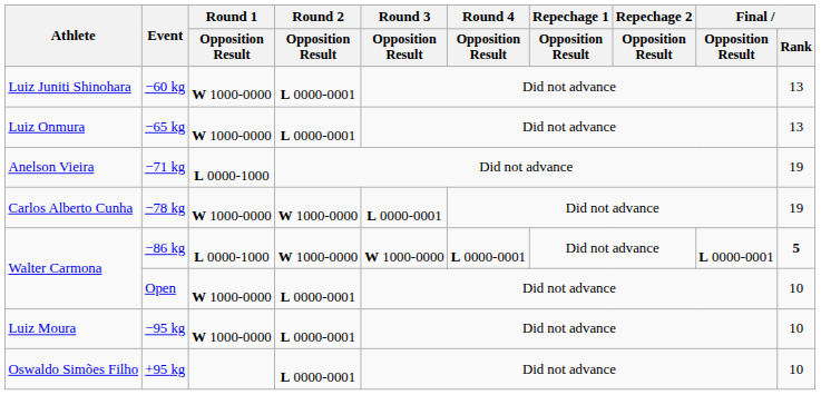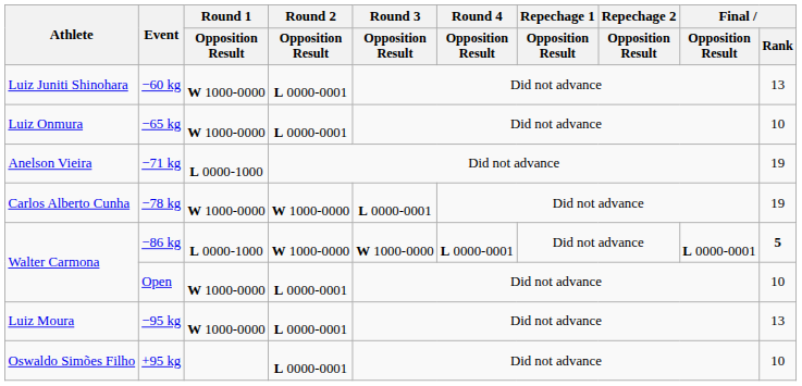 <table class="wikitable" style="font-size:90%">
 <tr>
 <th rowspan="2">Athlete</th>
 <th rowspan="2">Event</th>
 <th>Round 1</th>
 <th>Round 2</th>
 <th>Round 3</th>
 <th>Round 4</th>
 <th>Repechage 1</th>
 <th>Repechage 2</th>
 <th colspan=2>Final / </th>
 </tr>
 <tr style="font-size:95%">
 <th>Opposition<br>Result</th>
 <th>Opposition<br>Result</th>
 <th>Opposition<br>Result</th>
 <th>Opposition<br>Result</th>
 <th>Opposition<br>Result</th>
 <th>Opposition<br>Result</th>
 <th>Opposition<br>Result</th>
 <th>Rank</th>
 </tr>
 <tr align=center>
 <td align=left><a href='#'>Luiz Juniti Shinohara</a></td>
 <td align=left><a href='#'>−60 kg</a></td>
 <td><br><strong>W</strong> 1000-0000</td>
 <td><br><strong>L</strong> 0000-0001</td>
 <td colspan=5>Did not advance</td>
 <td>13</td>
 </tr>
 <tr align=center>
 <td align=left rowspan=1><a href='#'>Luiz Onmura</a></td>
 <td align=left><a href='#'>−65 kg</a></td>
 <td><br><strong>W</strong> 1000-0000</td>
 <td><br><strong>L</strong> 0000-0001</td>
 <td colspan=5>Did not advance</td>
-<td>13</td>
+<td>10</td>
 </tr>
 <tr align=center>
 <td align=left rowspan=1><a href='#'>Anelson Vieira</a></td>
 <td align=left><a href='#'>−71 kg</a></td>
 <td><br><strong>L</strong> 0000-1000</td>
 <td colspan=6>Did not advance</td>
 <td>19</td>
 </tr>
 <tr align=center>
 <td align=left><a href='#'>Carlos Alberto Cunha</a></td>
 <td align=left><a href='#'>−78 kg</a></td>
 <td><br><strong>W</strong> 1000-0000</td>
 <td><br><strong>W</strong> 1000-0000</td>
 <td><br><strong>L</strong> 0000-0001</td>
 <td colspan=4>Did not advance</td>
 <td>19</td>
 </tr>
 <tr align=center>
 <td align=left rowspan=2><a href='#'>Walter Carmona</a></td>
 <td align=left><a href='#'>−86 kg</a></td>
 <td><br><strong>L</strong> 0000-1000</td>
 <td><br><strong>W</strong> 1000-0000</td>
 <td><br><strong>W</strong> 1000-0000</td>
 <td><br><strong>L</strong> 0000-0001</td>
 <td colspan=2>Did not advance</td>
 <td><br><strong>L</strong> 0000-0001</td>
 <td><strong>5</strong></td>
 </tr>
 <tr align=center>
 <td align=left><a href='#'>Open</a></td>
 <td><br><strong>W</strong> 1000-0000</td>
 <td><br><strong>L</strong> 0000-0001</td>
 <td colspan=5>Did not advance</td>
 <td>10</td>
 </tr>
 <tr align=center>
 <td align=left rowspan=1><a href='#'>Luiz Moura</a></td>
 <td align=left><a href='#'>−95 kg</a></td>
 <td><br><strong>W</strong> 1000-0000</td>
 <td><br><strong>L</strong> 0000-0001</td>
 <td colspan=5>Did not advance</td>
-<td>10</td>
+<td>13</td>
 </tr>
 <tr align=center>
 <td align=left rowspan=1><a href='#'>Oswaldo Simões Filho</a></td>
 <td align=left><a href='#'>+95 kg</a></td>
 <td></td>
 <td><br><strong>L</strong> 0000-0001</td>
 <td colspan=5>Did not advance</td>
 <td>10</td>
 </tr>
 </table>
